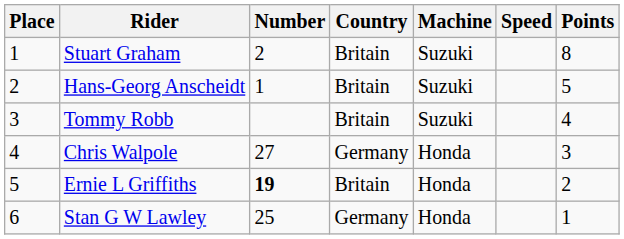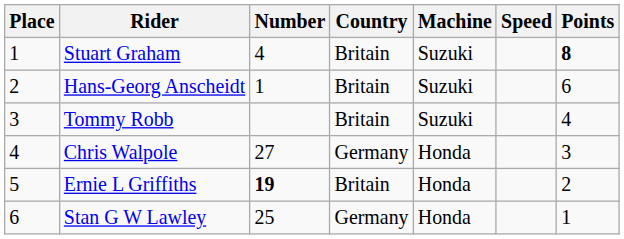 <table class="wikitable" style="font-size: 95%;">
 <tr>
 <th>Place</th>
 <th>Rider</th>
 <th>Number</th>
 <th>Country</th>
 <th>Machine</th>
 <th>Speed</th>
 <th>Points</th>
 </tr>
 <tr>
 <td>1</td>
 <td> <a href='#'>Stuart Graham</a></td>
-<td>2</td>
+<td>4</td>
 <td>Britain</td>
 <td>Suzuki</td>
 <td></td>
-<td>8</td>
+<td><strong>8</strong></td>
 </tr>
 <tr>
 <td>2</td>
 <td> <a href='#'>Hans-Georg Anscheidt</a></td>
 <td>1</td>
 <td>Britain</td>
 <td>Suzuki</td>
 <td></td>
-<td>5</td>
+<td>6</td>
 </tr>
 <tr>
 <td>3</td>
 <td> <a href='#'>Tommy Robb</a></td>
 <td></td>
 <td>Britain</td>
 <td>Suzuki</td>
 <td></td>
 <td>4</td>
 </tr>
 <tr>
 <td>4</td>
 <td> <a href='#'>Chris Walpole</a></td>
 <td>27</td>
 <td>Germany</td>
 <td>Honda</td>
 <td></td>
 <td>3</td>
 </tr>
 <tr>
 <td>5</td>
 <td> <a href='#'>Ernie L Griffiths</a></td>
 <td><strong>19</strong></td>
 <td>Britain</td>
 <td>Honda</td>
 <td></td>
 <td>2</td>
 </tr>
 <tr>
 <td>6</td>
 <td> <a href='#'>Stan G W Lawley</a></td>
 <td>25</td>
 <td>Germany</td>
 <td>Honda</td>
 <td></td>
 <td>1</td>
 </tr>
 </table>
